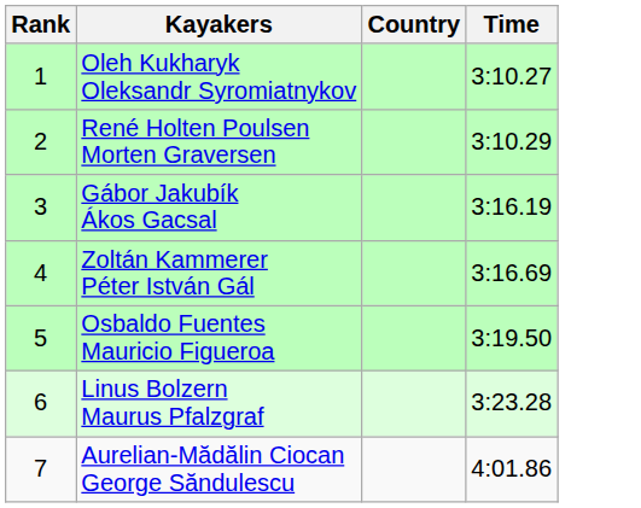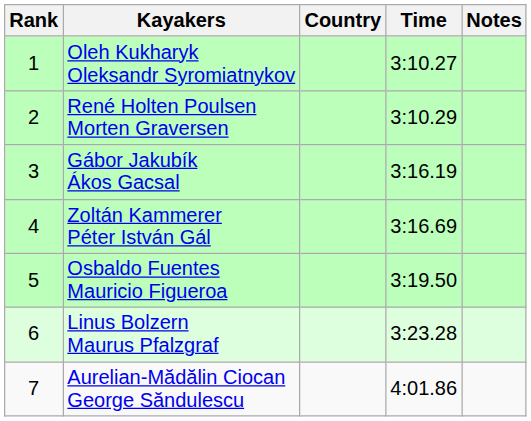 <table class="wikitable" style="text-align:center">
 <tr>
 <th>Rank</th>
 <th>Kayakers</th>
 <th>Country</th>
 <th>Time</th>
+<th>Notes</th>
 </tr>
 <tr bgcolor=bbffbb>
 <td>1</td>
 <td align="left"><a href='#'>Oleh Kukharyk</a><br><a href='#'>Oleksandr Syromiatnykov</a></td>
 <td align="left"></td>
 <td>3:10.27</td>
+<td></td>
 </tr>
 <tr bgcolor=bbffbb>
 <td>2</td>
 <td align="left"><a href='#'>René Holten Poulsen</a><br><a href='#'>Morten Graversen</a></td>
 <td align="left"></td>
 <td>3:10.29</td>
+<td></td>
 </tr>
 <tr bgcolor=bbffbb>
 <td>3</td>
 <td align="left"><a href='#'>Gábor Jakubík</a><br><a href='#'>Ákos Gacsal</a></td>
 <td align="left"></td>
 <td>3:16.19</td>
+<td></td>
 </tr>
 <tr bgcolor=bbffbb>
 <td>4</td>
 <td align="left"><a href='#'>Zoltán Kammerer</a><br><a href='#'>Péter István Gál</a></td>
 <td align="left"></td>
 <td>3:16.69</td>
+<td></td>
 </tr>
 <tr bgcolor=bbffbb>
 <td>5</td>
 <td align="left"><a href='#'>Osbaldo Fuentes</a><br><a href='#'>Mauricio Figueroa</a></td>
 <td align="left"></td>
 <td>3:19.50</td>
+<td></td>
 </tr>
 <tr bgcolor=ddffdd>
 <td>6</td>
 <td align="left"><a href='#'>Linus Bolzern</a><br><a href='#'>Maurus Pfalzgraf</a></td>
 <td align="left"></td>
 <td>3:23.28</td>
+<td></td>
 </tr>
 <tr>
 <td>7</td>
 <td align="left"><a href='#'>Aurelian-Mădălin Ciocan</a><br><a href='#'>George Săndulescu</a></td>
 <td align="left"></td>
 <td>4:01.86</td>
+<td></td>
 </tr>
 </table>
